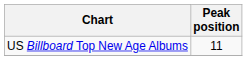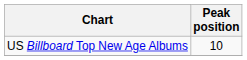 <table class="wikitable">
 <tr>
 <th>Chart</th>
 <th>Peak <br>position</th>
 </tr>
 <tr>
 <td>US <a href='#'><em>Billboard</em> Top New Age Albums</a></td>
-<td align="center">11</td>
+<td align="center">10</td>
 </tr>
 <tr>
 </tr>
 </table>
